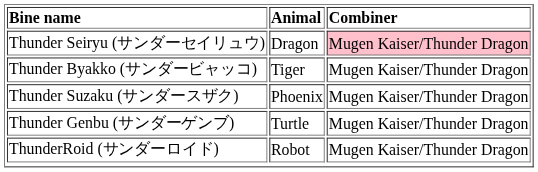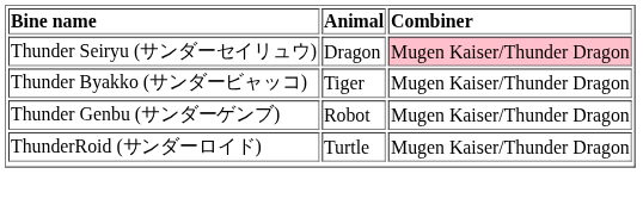 <table border=1>
 <tr>
 <td><strong>Bine name</strong></td>
 <td><strong>Animal</strong></td>
 <td><strong>Combiner</strong></td>
 </tr>
 <tr>
 <td>Thunder Seiryu (サンダーセイリュウ)</td>
 <td>Dragon</td>
 <td style="background: pink;">Mugen Kaiser/Thunder Dragon</td>
 </tr>
 <tr>
 <td>Thunder Byakko (サンダービャッコ)</td>
 <td>Tiger</td>
 <td>Mugen Kaiser/Thunder Dragon</td>
 </tr>
 <tr>
-<td>Thunder Suzaku (サンダースザク)</td>
-<td>Phoenix</td>
-<td>Mugen Kaiser/Thunder Dragon</td>
-</tr>
-<tr>
 <td>Thunder Genbu (サンダーゲンブ)</td>
-<td>Turtle</td>
+<td>Robot</td>
 <td>Mugen Kaiser/Thunder Dragon</td>
 </tr>
 <tr>
 <td>ThunderRoid (サンダーロイド)</td>
-<td>Robot</td>
+<td>Turtle</td>
 <td>Mugen Kaiser/Thunder Dragon</td>
 </tr>
 <tr>
 </tr>
 </table>
